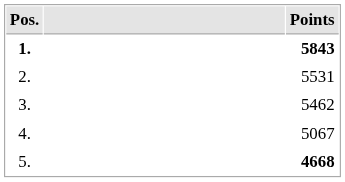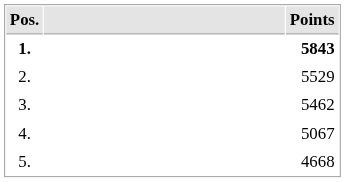 <table cellspacing="1" cellpadding="3" style="border:1px solid #AAAAAA;font-size:90%">
 <tr bgcolor="#E4E4E4">
 <th style="border-bottom:1px solid #AAAAAA" width=10>Pos.</th>
 <th style="border-bottom:1px solid #AAAAAA" width=200></th>
 <th style="border-bottom:1px solid #AAAAAA" width=20>Points</th>
 </tr>
 <tr>
 <td align="center"><strong>1.</strong></td>
 <td><strong></strong></td>
 <td align="right"><strong>5843</strong></td>
 </tr>
 <tr>
 <td align="center">2.</td>
 <td></td>
-<td align="right">5531</td>
+<td align="right">5529</td>
 </tr>
 <tr>
 <td align="center">3.</td>
 <td></td>
 <td align="right">5462</td>
 </tr>
 <tr>
 <td align="center">4.</td>
 <td></td>
 <td align="right">5067</td>
 </tr>
 <tr>
 <td align="center">5.</td>
 <td></td>
-<td align="right"><strong>4668</strong></td>
+<td align="right">4668</td>
 </tr>
 </table>
